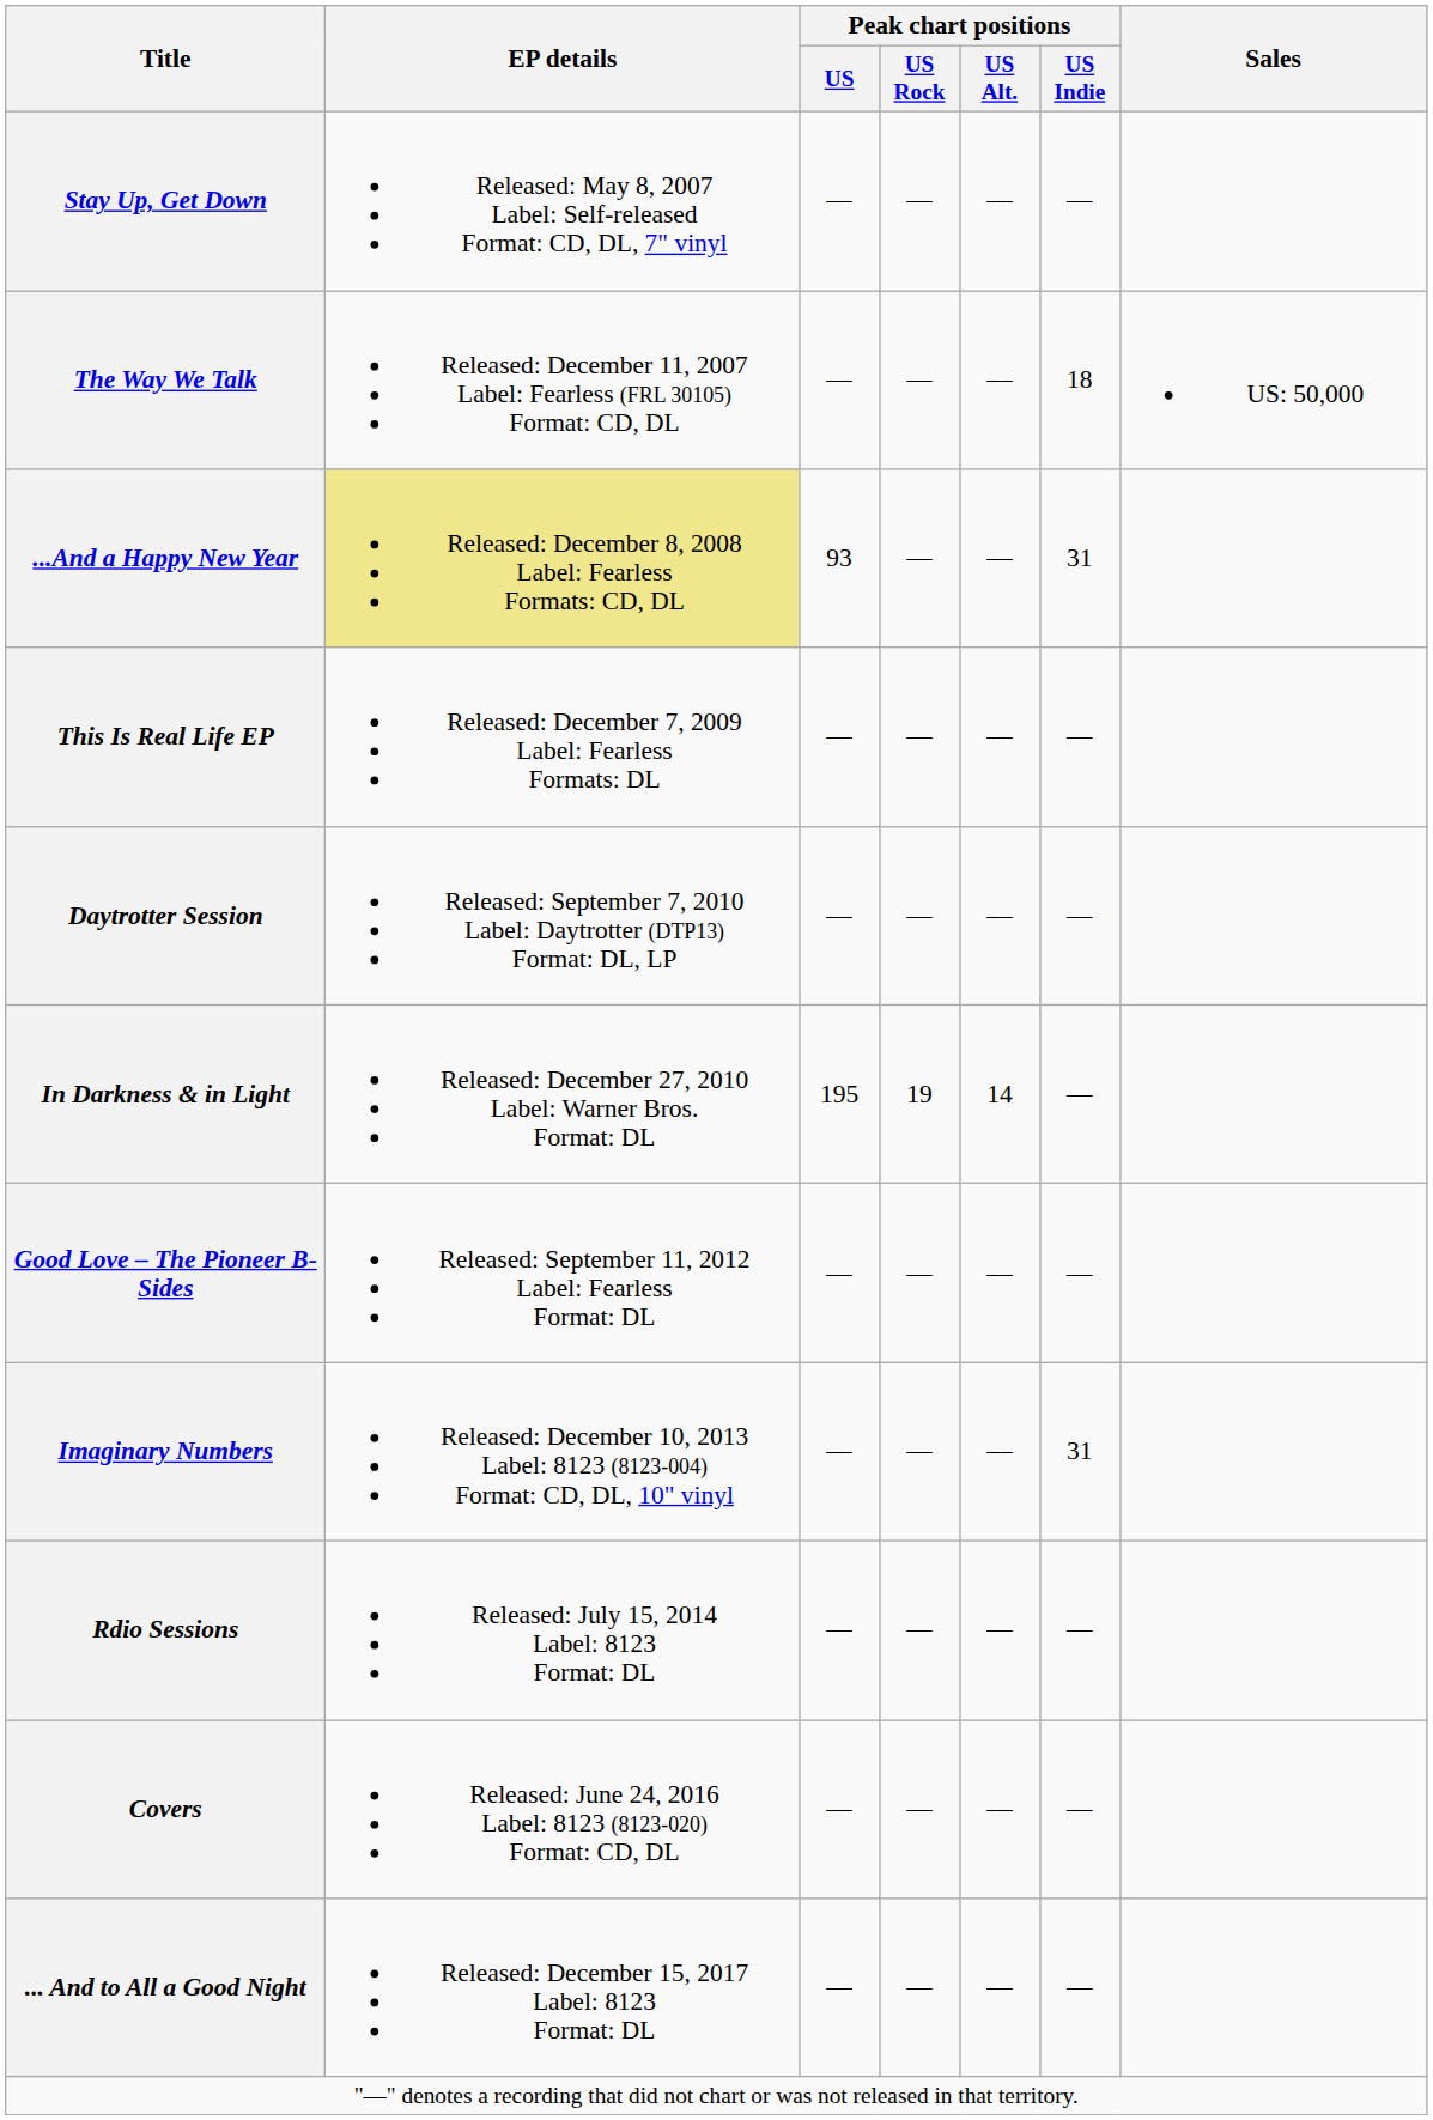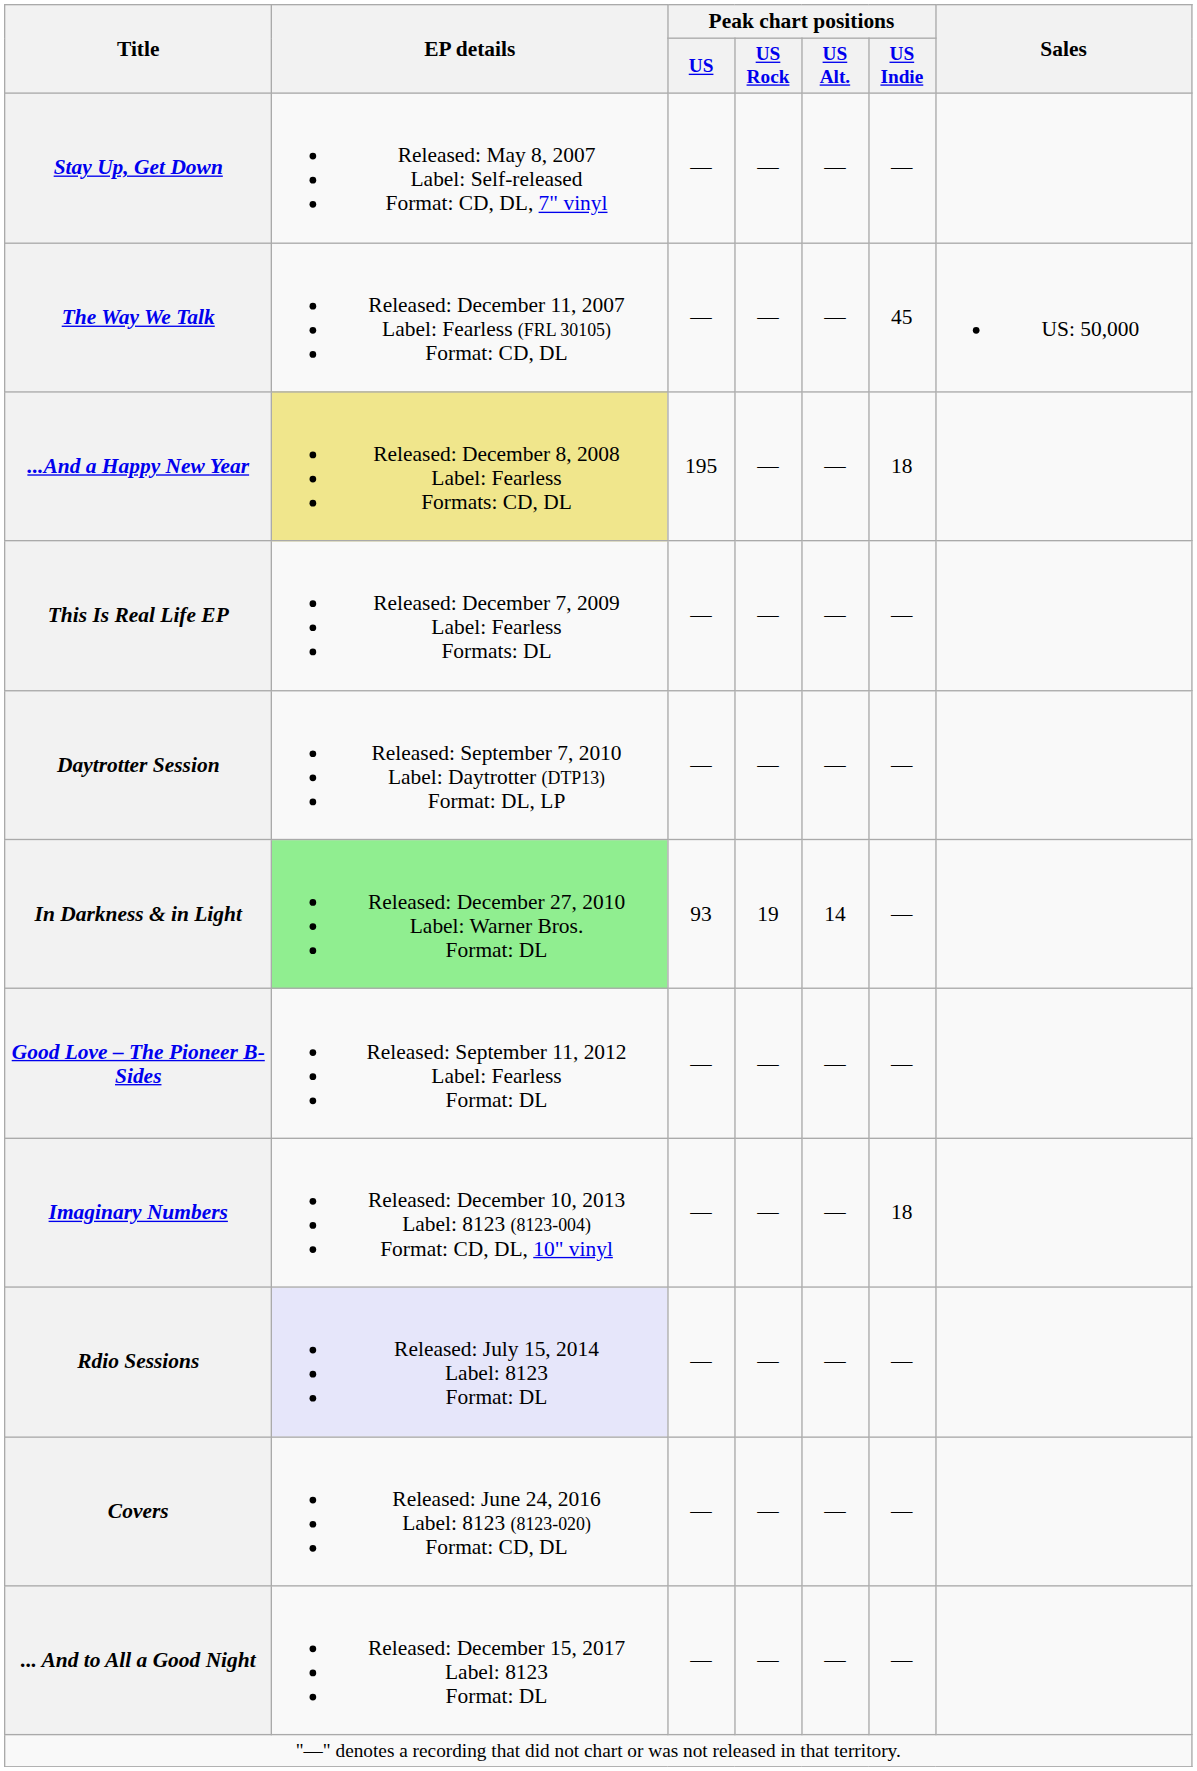 <table class="wikitable plainrowheaders" style="text-align:center;">
 <tr>
 <th scope="col" rowspan="2" style="width:12em;">Title</th>
 <th scope="col" rowspan="2" style="width:18em;">EP details</th>
 <th scope="col" colspan="4">Peak chart positions</th>
 <th scope="col" rowspan="2" style="width:11.5em;">Sales</th>
 </tr>
 <tr>
 <th scope="col" style="width:3em;font-size:90%;"><a href='#'>US</a><br></th>
 <th scope="col" style="width:3em;font-size:90%;"><a href='#'>US<br>Rock</a><br></th>
 <th scope="col" style="width:3em;font-size:90%;"><a href='#'>US<br>Alt.</a><br></th>
 <th scope="col" style="width:3em;font-size:90%;"><a href='#'>US Indie</a><br></th>
 </tr>
 <tr>
 <th scope="row"><em><a href='#'>Stay Up, Get Down</a></em></th>
 <td><br><ul><li>Released: May 8, 2007</li><li>Label: Self-released</li><li>Format: CD, DL, <a href='#'>7" vinyl</a></li></ul></td>
 <td>—</td>
 <td>—</td>
 <td>—</td>
 <td>—</td>
 <td></td>
 </tr>
 <tr>
 <th scope="row"><em><a href='#'>The Way We Talk</a></em></th>
 <td><br><ul><li>Released: December 11, 2007</li><li>Label: Fearless <small>(FRL 30105)</small></li><li>Format: CD, DL</li></ul></td>
 <td>—</td>
 <td>—</td>
 <td>—</td>
-<td>18</td>
+<td>45</td>
 <td><br><ul><li>US: 50,000</li></ul></td>
 </tr>
 <tr>
 <th scope="row"><em><a href='#'>...And a Happy New Year</a></em></th>
 <td style="background: khaki;"><br><ul><li>Released: December 8, 2008</li><li>Label: Fearless</li><li>Formats: CD, DL</li></ul></td>
-<td>93</td>
+<td>195</td>
 <td>—</td>
 <td>—</td>
-<td>31</td>
+<td>18</td>
 <td></td>
 </tr>
 <tr>
 <th scope="row"><em>This Is Real Life EP</em></th>
 <td><br><ul><li>Released: December 7, 2009</li><li>Label: Fearless</li><li>Formats: DL</li></ul></td>
 <td>—</td>
 <td>—</td>
 <td>—</td>
 <td>—</td>
 <td></td>
 </tr>
 <tr>
 <th scope="row"><em>Daytrotter Session</em></th>
 <td><br><ul><li>Released: September 7, 2010</li><li>Label: Daytrotter <small>(DTP13)</small></li><li>Format: DL, LP</li></ul></td>
 <td>—</td>
 <td>—</td>
 <td>—</td>
 <td>—</td>
 <td></td>
 </tr>
 <tr>
 <th scope="row"><em>In Darkness & in Light</em></th>
-<td><br><ul><li>Released: December 27, 2010</li><li>Label: Warner Bros.</li><li>Format: DL</li></ul></td>
-<td>195</td>
+<td style="background: lightgreen;"><br><ul><li>Released: December 27, 2010</li><li>Label: Warner Bros.</li><li>Format: DL</li></ul></td>
+<td>93</td>
 <td>19</td>
 <td>14</td>
 <td>—</td>
 <td></td>
 </tr>
 <tr>
 <th scope="row"><em><a href='#'>Good Love – The Pioneer B-Sides</a></em></th>
 <td><br><ul><li>Released: September 11, 2012</li><li>Label: Fearless</li><li>Format: DL</li></ul></td>
 <td>—</td>
 <td>—</td>
 <td>—</td>
 <td>—</td>
 <td></td>
 </tr>
 <tr>
 <th scope="row"><em><a href='#'>Imaginary Numbers</a></em></th>
 <td><br><ul><li>Released: December 10, 2013</li><li>Label: 8123 <small>(8123-004)</small></li><li>Format: CD, DL, <a href='#'>10" vinyl</a></li></ul></td>
 <td>—</td>
 <td>—</td>
 <td>—</td>
-<td>31</td>
+<td>18</td>
 <td></td>
 </tr>
 <tr>
 <th scope="row"><em>Rdio Sessions</em></th>
-<td><br><ul><li>Released: July 15, 2014</li><li>Label: 8123</li><li>Format: DL</li></ul></td>
+<td style="background: lavender;"><br><ul><li>Released: July 15, 2014</li><li>Label: 8123</li><li>Format: DL</li></ul></td>
 <td>—</td>
 <td>—</td>
 <td>—</td>
 <td>—</td>
 <td></td>
 </tr>
 <tr>
 <th scope="row"><em>Covers</em></th>
 <td><br><ul><li>Released: June 24, 2016</li><li>Label: 8123 <small>(8123-020)</small></li><li>Format: CD, DL</li></ul></td>
 <td>—</td>
 <td>—</td>
 <td>—</td>
 <td>—</td>
 <td></td>
 </tr>
 <tr>
 <th scope="row"><em>... And to All a Good Night</em></th>
 <td><br><ul><li>Released: December 15, 2017</li><li>Label: 8123</li><li>Format: DL</li></ul></td>
 <td>—</td>
 <td>—</td>
 <td>—</td>
 <td>—</td>
 <td></td>
 </tr>
 <tr>
 <td colspan="8" style="font-size:90%">"—" denotes a recording that did not chart or was not released in that territory.</td>
 </tr>
 </table>
